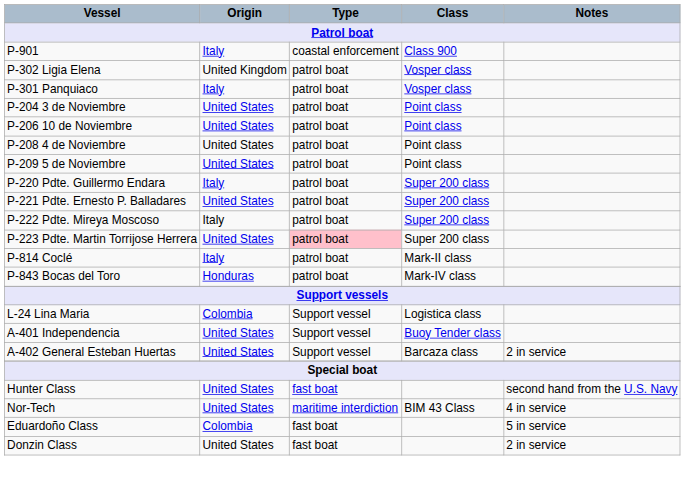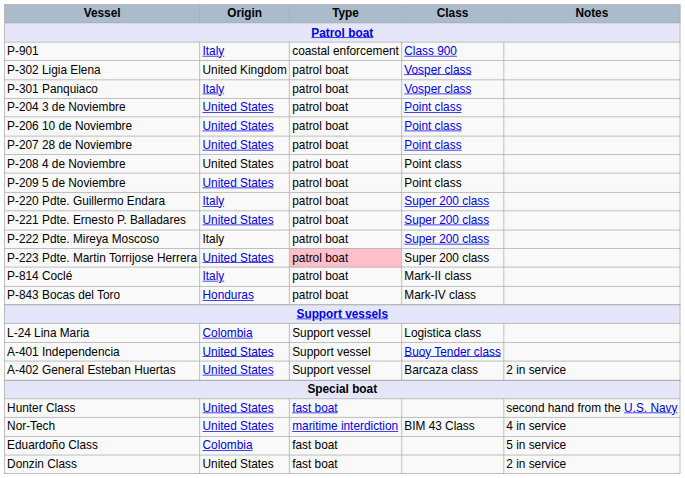 <table class="wikitable">
 <tr style="font-weight:bold;">
 <th style="text-align:center; background:#aabccc;">Vessel</th>
 <th style="text-align:center; background:#aabccc;">Origin</th>
 <th style="text-align:center; background:#aabccc;">Type</th>
 <th style="text-align:center; background:#aabccc;">Class</th>
 <th style="text-align:center; background:#aabccc;">Notes</th>
 </tr>
 <tr style="font-weight:bold;">
 <td colspan="5" style="text-align:center; background-color:lavender;"><a href='#'>Patrol boat</a></td>
 </tr>
 <tr>
 <td>P-901</td>
 <td><a href='#'>Italy</a></td>
 <td>coastal enforcement</td>
 <td><a href='#'>Class 900</a></td>
 <td></td>
 </tr>
 <tr>
 <td>P-302 Ligia Elena</td>
 <td>United Kingdom</td>
 <td>patrol boat</td>
 <td><a href='#'>Vosper class</a></td>
 <td></td>
 </tr>
 <tr>
 <td>P-301 Panquiaco</td>
 <td><a href='#'>Italy</a></td>
 <td>patrol boat</td>
 <td><a href='#'>Vosper class</a></td>
 <td></td>
 </tr>
 <tr>
 <td>P-204 3 de Noviembre</td>
 <td><a href='#'>United States</a></td>
 <td>patrol boat</td>
 <td><a href='#'>Point class</a></td>
 <td></td>
 </tr>
 <tr>
 <td>P-206 10 de Noviembre</td>
+<td><a href='#'>United States</a></td>
+<td>patrol boat</td>
+<td><a href='#'>Point class</a></td>
+<td></td>
+</tr>
+<tr>
+<td>P-207 28 de Noviembre</td>
 <td><a href='#'>United States</a></td>
 <td>patrol boat</td>
 <td><a href='#'>Point class</a></td>
 <td></td>
 </tr>
 <tr>
 <td>P-208 4 de Noviembre</td>
 <td>United States</td>
 <td>patrol boat</td>
 <td>Point class</td>
 <td></td>
 </tr>
 <tr>
 <td>P-209 5 de Noviembre</td>
 <td><a href='#'>United States</a></td>
 <td>patrol boat</td>
 <td>Point class</td>
 <td></td>
 </tr>
 <tr>
 <td>P-220 Pdte. Guillermo Endara</td>
 <td><a href='#'>Italy</a></td>
 <td>patrol boat</td>
 <td><a href='#'>Super 200 class</a></td>
 <td></td>
 </tr>
 <tr>
 <td>P-221 Pdte. Ernesto P. Balladares</td>
 <td><a href='#'>United States</a></td>
 <td>patrol boat</td>
 <td><a href='#'>Super 200 class</a></td>
 <td></td>
 </tr>
 <tr>
 <td>P-222 Pdte. Mireya Moscoso</td>
 <td>Italy</td>
 <td>patrol boat</td>
 <td><a href='#'>Super 200 class</a></td>
 <td></td>
 </tr>
 <tr>
 <td>P-223 Pdte. Martin Torrijose Herrera</td>
 <td><a href='#'>United States</a></td>
 <td style="background: pink;">patrol boat</td>
 <td>Super 200 class</td>
 <td></td>
 </tr>
 <tr>
 <td>P-814 Coclé</td>
 <td><a href='#'>Italy</a></td>
 <td>patrol boat</td>
 <td>Mark-II class</td>
 <td></td>
 </tr>
 <tr>
 <td>P-843 Bocas del Toro</td>
 <td><a href='#'>Honduras</a></td>
 <td>patrol boat</td>
 <td>Mark-IV class</td>
 <td></td>
 </tr>
 <tr>
 </tr>
 <tr style="font-weight:bold;">
 <td colspan="5" style="text-align:center; background-color:lavender;"><a href='#'>Support vessels</a></td>
 </tr>
 <tr>
 <td>L-24 Lina Maria</td>
 <td><a href='#'>Colombia</a></td>
 <td>Support vessel</td>
 <td>Logistica class</td>
 <td></td>
 </tr>
 <tr>
 <td>A-401 Independencia</td>
 <td><a href='#'>United States</a></td>
 <td>Support vessel</td>
 <td><a href='#'>Buoy Tender class</a></td>
 <td></td>
 </tr>
 <tr>
 <td>A-402 General Esteban Huertas</td>
 <td><a href='#'>United States</a></td>
 <td>Support vessel</td>
 <td>Barcaza class</td>
 <td>2 in service</td>
 </tr>
 <tr>
 </tr>
 <tr style="font-weight:bold;">
 <td colspan="5" style="text-align:center; background-color:lavender;">Special boat</td>
 </tr>
 <tr>
 <td>Hunter Class</td>
 <td><a href='#'>United States</a></td>
 <td><a href='#'>fast boat</a></td>
 <td></td>
 <td>second hand from the <a href='#'>U.S. Navy</a></td>
 </tr>
 <tr>
 <td>Nor-Tech</td>
 <td><a href='#'>United States</a></td>
 <td><a href='#'>maritime interdiction</a></td>
 <td>BIM 43 Class</td>
 <td>4 in service</td>
 </tr>
 <tr>
 <td>Eduardoño Class</td>
 <td><a href='#'>Colombia</a></td>
 <td>fast boat</td>
 <td></td>
 <td>5 in service</td>
 </tr>
 <tr>
 <td>Donzin Class</td>
 <td>United States</td>
 <td>fast boat</td>
 <td></td>
 <td>2 in service</td>
 </tr>
 </table>
